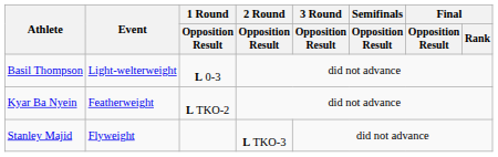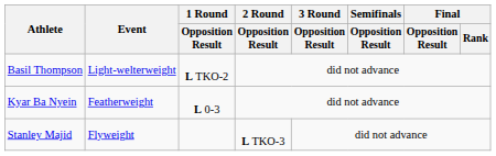 <table class="wikitable" style="font-size:90%">
 <tr>
 <th rowspan="2">Athlete</th>
 <th rowspan="2">Event</th>
 <th>1 Round</th>
 <th>2 Round</th>
 <th>3 Round</th>
 <th>Semifinals</th>
 <th colspan=2>Final</th>
 </tr>
 <tr style="font-size:95%">
 <th>Opposition<br>Result</th>
 <th>Opposition<br>Result</th>
 <th>Opposition<br>Result</th>
 <th>Opposition<br>Result</th>
 <th>Opposition<br>Result</th>
 <th>Rank</th>
 </tr>
 <tr align=center>
 <td align=left><a href='#'>Basil Thompson</a></td>
 <td align=left><a href='#'>Light-welterweight</a></td>
-<td><br><strong>L</strong> 0-3</td>
+<td><br><strong>L</strong> TKO-2</td>
 <td colspan=6>did not advance</td>
 </tr>
 <tr align=center>
 <td align=left><a href='#'>Kyar Ba Nyein</a></td>
 <td align=left><a href='#'>Featherweight</a></td>
-<td><br><strong>L</strong> TKO-2</td>
+<td><br><strong>L</strong> 0-3</td>
 <td colspan=5>did not advance</td>
 </tr>
 <tr align=center>
 <td align=left><a href='#'>Stanley Majid</a></td>
 <td align=left><a href='#'>Flyweight</a></td>
 <td></td>
 <td><br><strong>L</strong> TKO-3</td>
 <td colspan=5>did not advance</td>
 </tr>
 </table>
